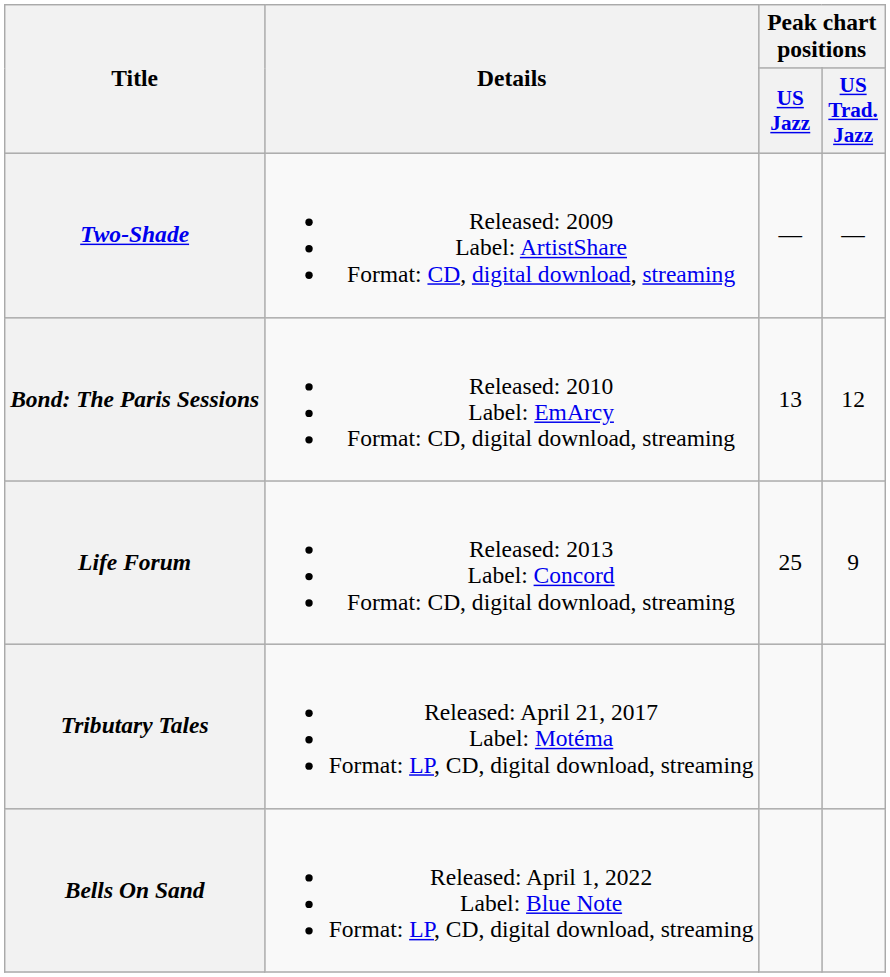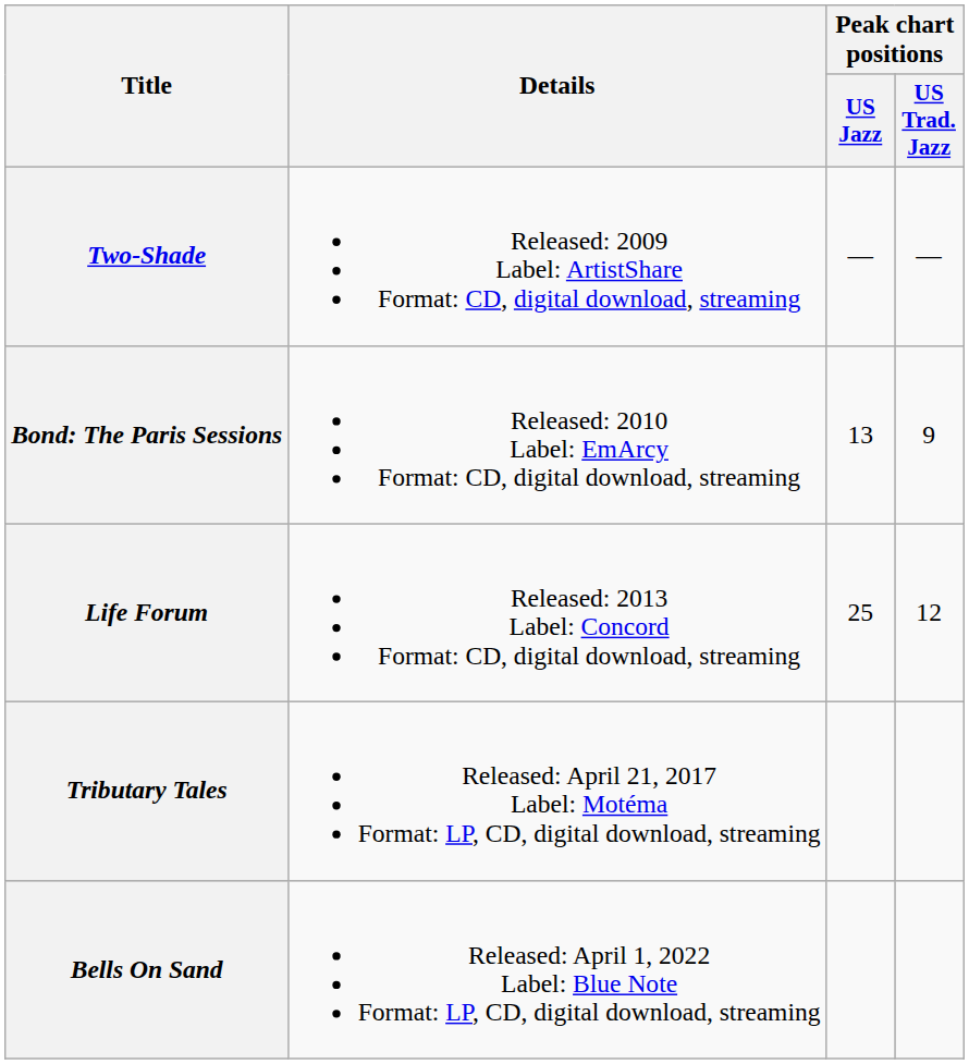 <table class="wikitable plainrowheaders" style="text-align:center;">
 <tr>
 <th scope="col" rowspan="2">Title</th>
 <th scope="col" rowspan="2">Details</th>
 <th scope="col" colspan="2">Peak chart positions</th>
 </tr>
 <tr>
 <th scope="col" style="width:2.5em;font-size:90%;"><a href='#'>US<br>Jazz</a><br></th>
 <th scope="col" style="width:2.5em;font-size:90%;"><a href='#'>US<br>Trad.<br>Jazz</a><br></th>
 </tr>
 <tr>
 <th scope="row"><em><a href='#'>Two-Shade</a></em></th>
 <td><br><ul><li>Released: 2009</li><li>Label: <a href='#'>ArtistShare</a></li><li>Format: <a href='#'>CD</a>, <a href='#'>digital download</a>, <a href='#'>streaming</a></li></ul></td>
 <td>—</td>
 <td>—</td>
 </tr>
 <tr>
 <th scope="row"><em>Bond: The Paris Sessions</em></th>
 <td><br><ul><li>Released: 2010</li><li>Label: <a href='#'>EmArcy</a></li><li>Format: CD, digital download, streaming</li></ul></td>
 <td>13</td>
-<td>12</td>
+<td>9</td>
 </tr>
 <tr>
 <th scope="row"><em>Life Forum</em></th>
 <td><br><ul><li>Released: 2013</li><li>Label: <a href='#'>Concord</a></li><li>Format: CD, digital download, streaming</li></ul></td>
 <td>25</td>
-<td>9</td>
+<td>12</td>
 </tr>
 <tr>
 <th scope="row"><em>Tributary Tales</em></th>
 <td><br><ul><li>Released: April 21, 2017</li><li>Label: <a href='#'>Motéma</a></li><li>Format: <a href='#'>LP</a>, CD, digital download, streaming</li></ul></td>
 <td></td>
 <td></td>
 </tr>
 <tr>
 <th scope="row"><em>Bells On Sand</em></th>
 <td><br><ul><li>Released: April 1, 2022</li><li>Label: <a href='#'>Blue Note</a></li><li>Format: <a href='#'>LP</a>, CD, digital download, streaming</li></ul></td>
 <td></td>
 <td></td>
 </tr>
 </table>
